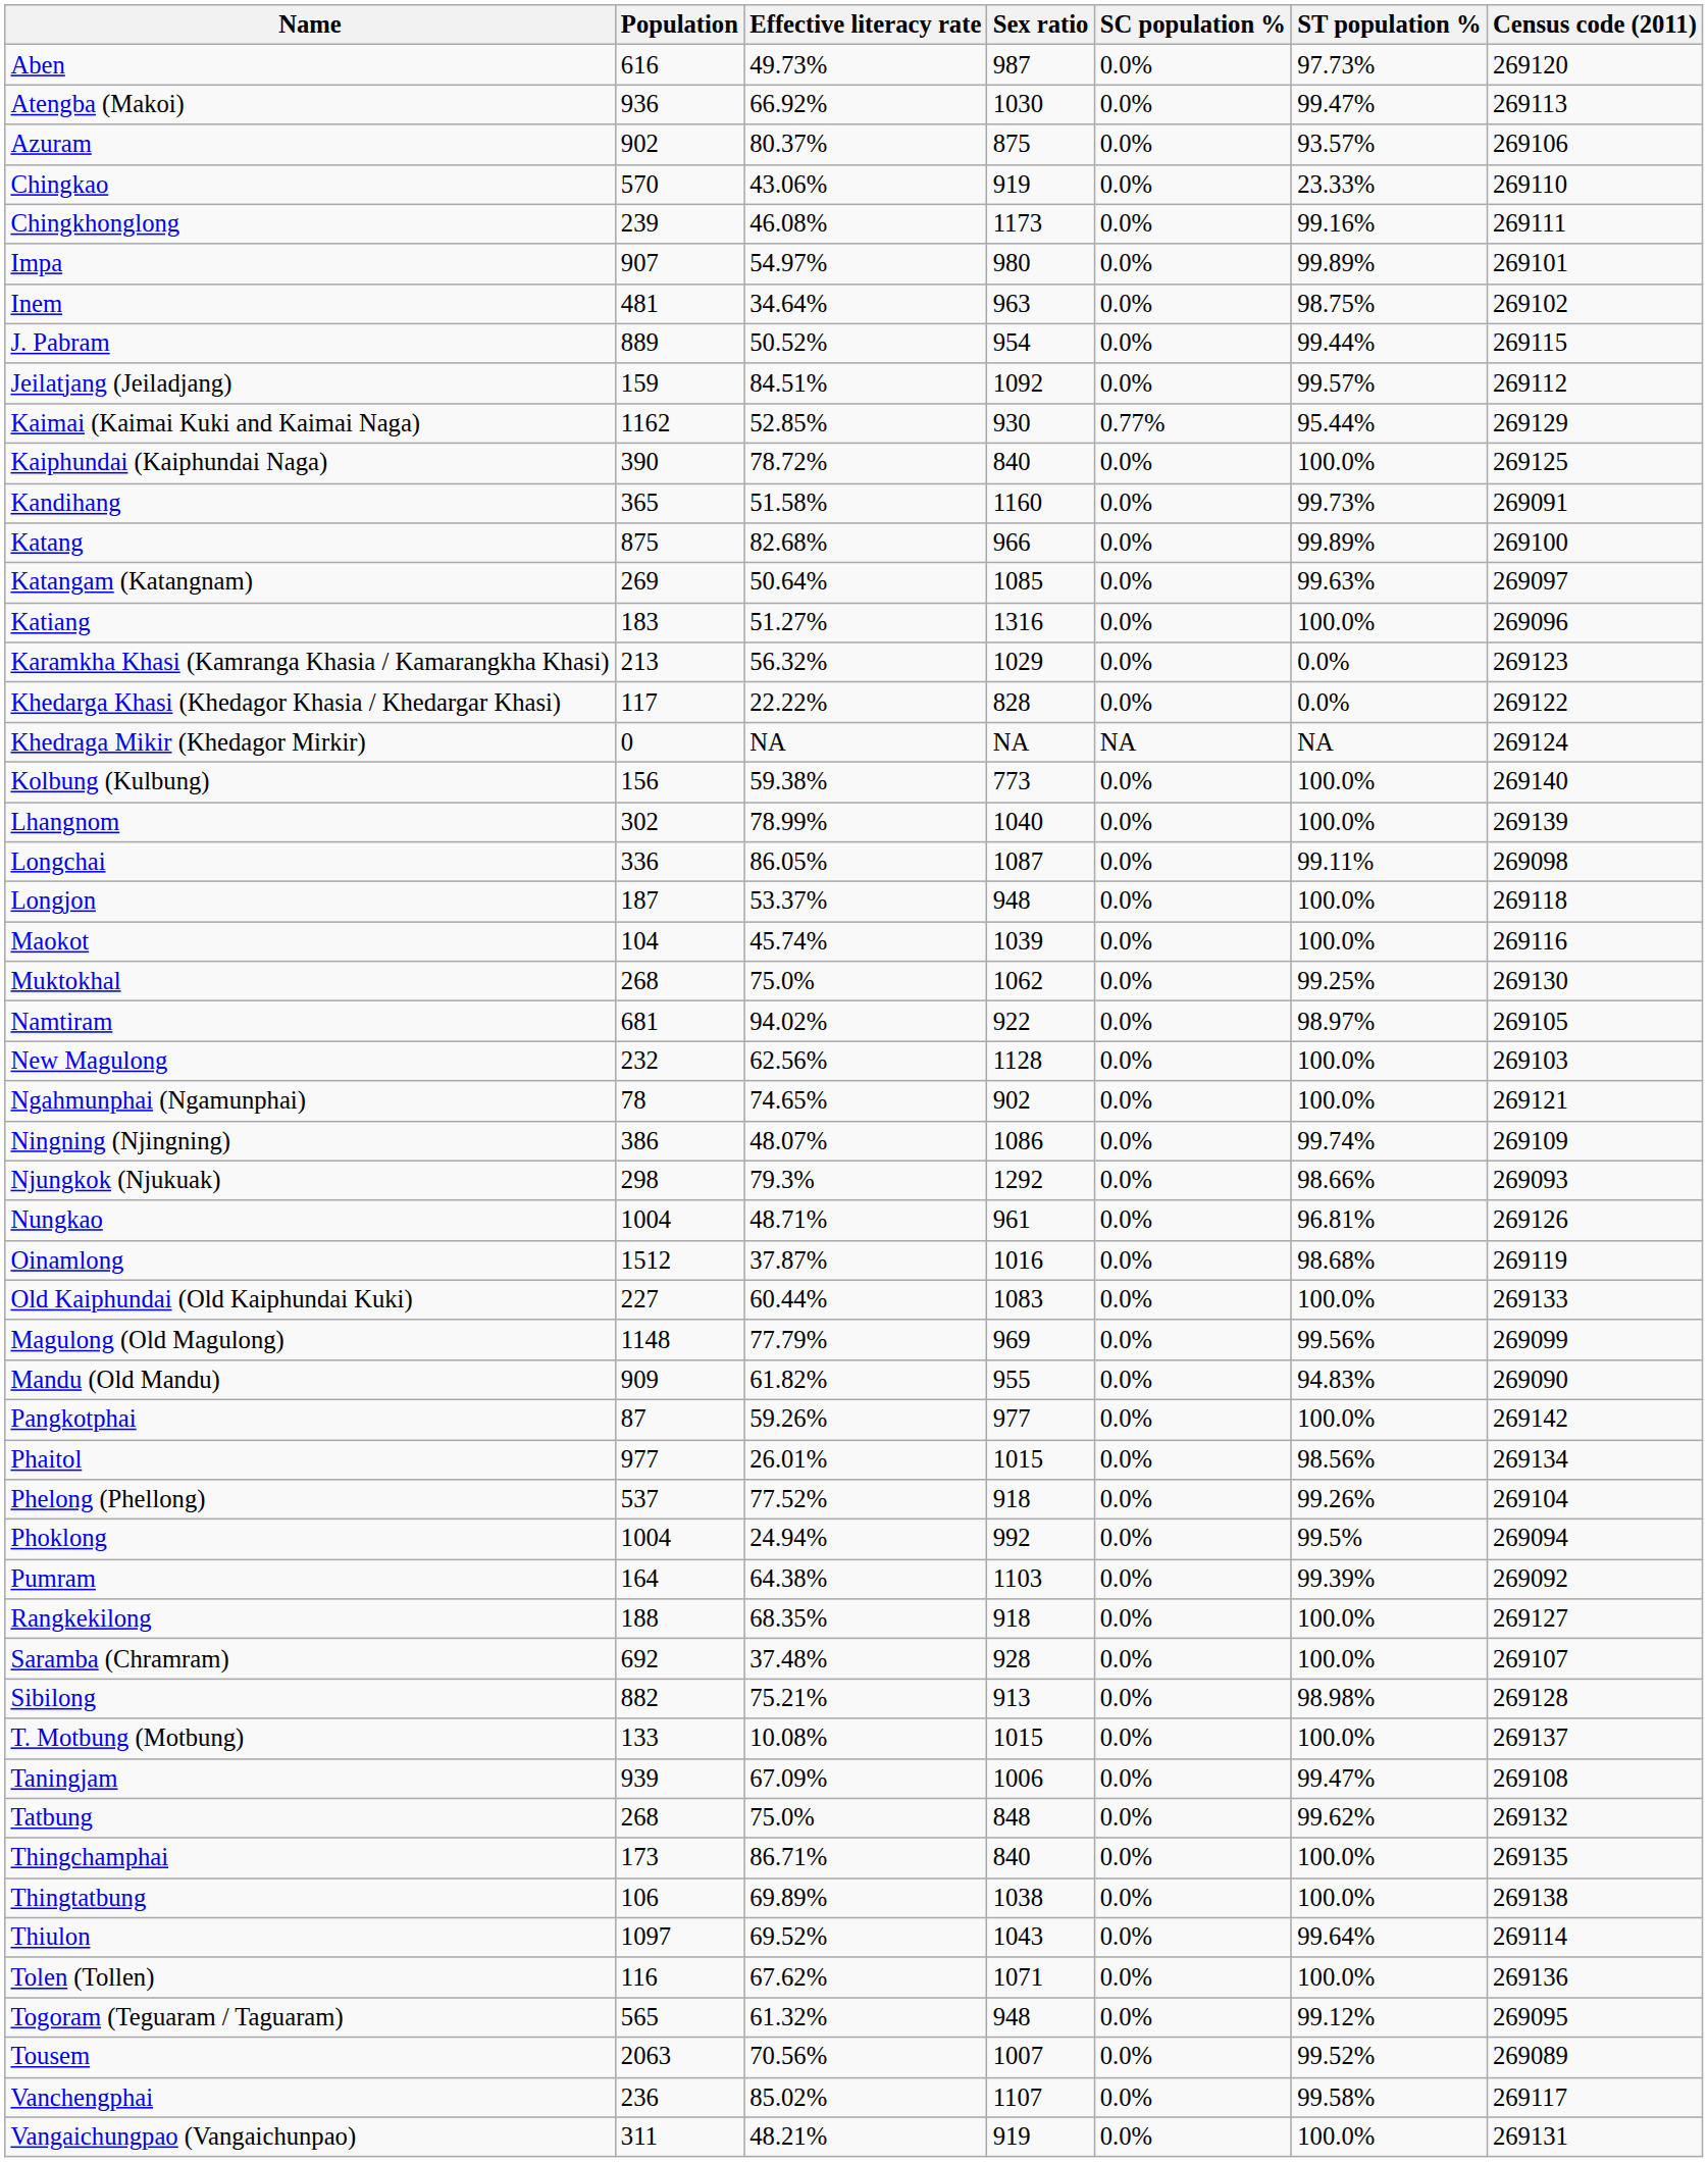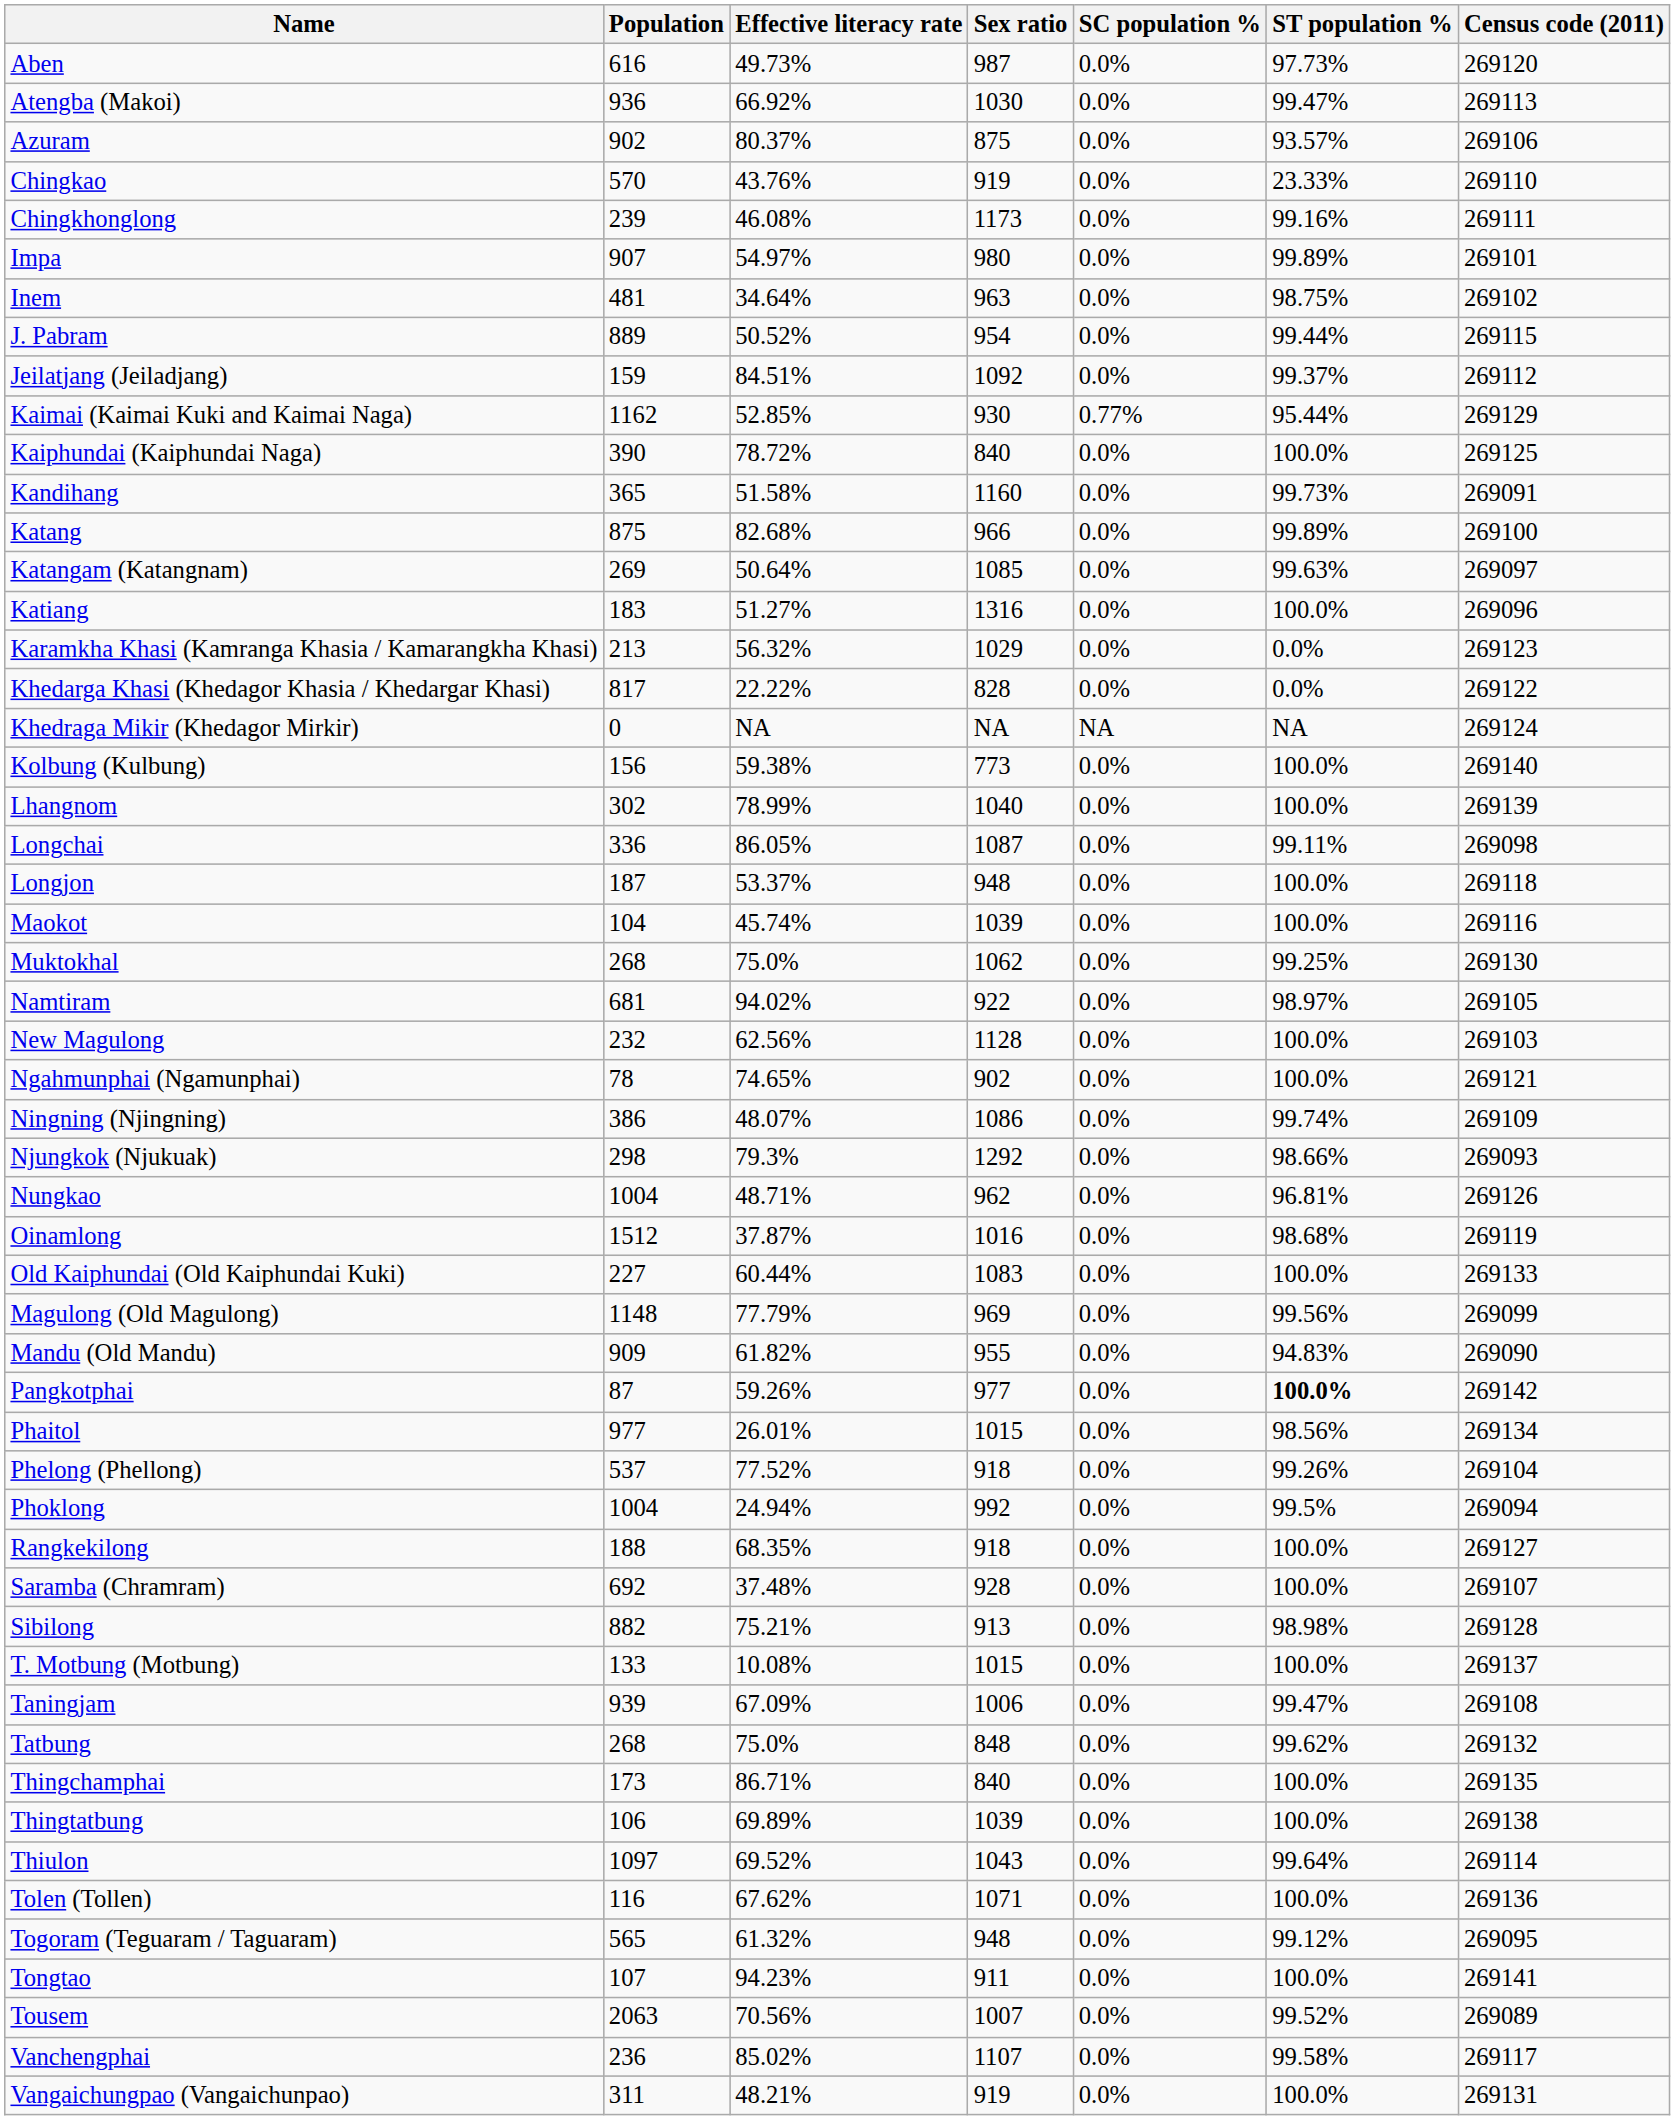 <table class="wikitable sortable">
 <tr>
 <th>Name</th>
 <th>Population</th>
 <th>Effective literacy rate</th>
 <th>Sex ratio</th>
 <th>SC population %</th>
 <th>ST population %</th>
 <th>Census code (2011)</th>
 </tr>
 <tr>
 <td><a href='#'>Aben</a></td>
 <td>616</td>
 <td>49.73%</td>
 <td>987</td>
 <td>0.0%</td>
 <td>97.73%</td>
 <td>269120</td>
 </tr>
 <tr>
 <td><a href='#'>Atengba</a> (Makoi)</td>
 <td>936</td>
 <td>66.92%</td>
 <td>1030</td>
 <td>0.0%</td>
 <td>99.47%</td>
 <td>269113</td>
 </tr>
 <tr>
 <td><a href='#'>Azuram</a></td>
 <td>902</td>
 <td>80.37%</td>
 <td>875</td>
 <td>0.0%</td>
 <td>93.57%</td>
 <td>269106</td>
 </tr>
 <tr>
 <td><a href='#'>Chingkao</a></td>
 <td>570</td>
-<td>43.06%</td>
+<td>43.76%</td>
 <td>919</td>
 <td>0.0%</td>
 <td>23.33%</td>
 <td>269110</td>
 </tr>
 <tr>
 <td><a href='#'>Chingkhonglong</a></td>
 <td>239</td>
 <td>46.08%</td>
 <td>1173</td>
 <td>0.0%</td>
 <td>99.16%</td>
 <td>269111</td>
 </tr>
 <tr>
 <td><a href='#'>Impa</a></td>
 <td>907</td>
 <td>54.97%</td>
 <td>980</td>
 <td>0.0%</td>
 <td>99.89%</td>
 <td>269101</td>
 </tr>
 <tr>
 <td><a href='#'>Inem</a></td>
 <td>481</td>
 <td>34.64%</td>
 <td>963</td>
 <td>0.0%</td>
 <td>98.75%</td>
 <td>269102</td>
 </tr>
 <tr>
 <td><a href='#'>J. Pabram</a></td>
 <td>889</td>
 <td>50.52%</td>
 <td>954</td>
 <td>0.0%</td>
 <td>99.44%</td>
 <td>269115</td>
 </tr>
 <tr>
 <td><a href='#'>Jeilatjang</a> (Jeiladjang)</td>
 <td>159</td>
 <td>84.51%</td>
 <td>1092</td>
 <td>0.0%</td>
-<td>99.57%</td>
+<td>99.37%</td>
 <td>269112</td>
 </tr>
 <tr>
 <td><a href='#'>Kaimai</a> (Kaimai Kuki and Kaimai Naga)</td>
 <td>1162</td>
 <td>52.85%</td>
 <td>930</td>
 <td>0.77%</td>
 <td>95.44%</td>
 <td>269129</td>
 </tr>
 <tr>
 <td><a href='#'>Kaiphundai</a> (Kaiphundai Naga)</td>
 <td>390</td>
 <td>78.72%</td>
 <td>840</td>
 <td>0.0%</td>
 <td>100.0%</td>
 <td>269125</td>
 </tr>
 <tr>
 <td><a href='#'>Kandihang</a></td>
 <td>365</td>
 <td>51.58%</td>
 <td>1160</td>
 <td>0.0%</td>
 <td>99.73%</td>
 <td>269091</td>
 </tr>
 <tr>
 <td><a href='#'>Katang</a></td>
 <td>875</td>
 <td>82.68%</td>
 <td>966</td>
 <td>0.0%</td>
 <td>99.89%</td>
 <td>269100</td>
 </tr>
 <tr>
 <td><a href='#'>Katangam</a> (Katangnam)</td>
 <td>269</td>
 <td>50.64%</td>
 <td>1085</td>
 <td>0.0%</td>
 <td>99.63%</td>
 <td>269097</td>
 </tr>
 <tr>
 <td><a href='#'>Katiang</a></td>
 <td>183</td>
 <td>51.27%</td>
 <td>1316</td>
 <td>0.0%</td>
 <td>100.0%</td>
 <td>269096</td>
 </tr>
 <tr>
 <td><a href='#'>Karamkha Khasi</a> (Kamranga Khasia / Kamarangkha Khasi)</td>
 <td>213</td>
 <td>56.32%</td>
 <td>1029</td>
 <td>0.0%</td>
 <td>0.0%</td>
 <td>269123</td>
 </tr>
 <tr>
 <td><a href='#'>Khedarga Khasi</a> (Khedagor Khasia / Khedargar Khasi)</td>
-<td>117</td>
+<td>817</td>
 <td>22.22%</td>
 <td>828</td>
 <td>0.0%</td>
 <td>0.0%</td>
 <td>269122</td>
 </tr>
 <tr>
 <td><a href='#'>Khedraga Mikir</a> (Khedagor Mirkir)</td>
 <td>0</td>
 <td>NA</td>
 <td>NA</td>
 <td>NA</td>
 <td>NA</td>
 <td>269124</td>
 </tr>
 <tr>
 <td><a href='#'>Kolbung</a> (Kulbung)</td>
 <td>156</td>
 <td>59.38%</td>
 <td>773</td>
 <td>0.0%</td>
 <td>100.0%</td>
 <td>269140</td>
 </tr>
 <tr>
 <td><a href='#'>Lhangnom</a></td>
 <td>302</td>
 <td>78.99%</td>
 <td>1040</td>
 <td>0.0%</td>
 <td>100.0%</td>
 <td>269139</td>
 </tr>
 <tr>
 <td><a href='#'>Longchai</a></td>
 <td>336</td>
 <td>86.05%</td>
 <td>1087</td>
 <td>0.0%</td>
 <td>99.11%</td>
 <td>269098</td>
 </tr>
 <tr>
 <td><a href='#'>Longjon</a></td>
 <td>187</td>
 <td>53.37%</td>
 <td>948</td>
 <td>0.0%</td>
 <td>100.0%</td>
 <td>269118</td>
 </tr>
 <tr>
 <td><a href='#'>Maokot</a></td>
 <td>104</td>
 <td>45.74%</td>
 <td>1039</td>
 <td>0.0%</td>
 <td>100.0%</td>
 <td>269116</td>
 </tr>
 <tr>
 <td><a href='#'>Muktokhal</a></td>
 <td>268</td>
 <td>75.0%</td>
 <td>1062</td>
 <td>0.0%</td>
 <td>99.25%</td>
 <td>269130</td>
 </tr>
 <tr>
 <td><a href='#'>Namtiram</a></td>
 <td>681</td>
 <td>94.02%</td>
 <td>922</td>
 <td>0.0%</td>
 <td>98.97%</td>
 <td>269105</td>
 </tr>
 <tr>
 <td><a href='#'>New Magulong</a></td>
 <td>232</td>
 <td>62.56%</td>
 <td>1128</td>
 <td>0.0%</td>
 <td>100.0%</td>
 <td>269103</td>
 </tr>
 <tr>
 <td><a href='#'>Ngahmunphai</a> (Ngamunphai)</td>
 <td>78</td>
 <td>74.65%</td>
 <td>902</td>
 <td>0.0%</td>
 <td>100.0%</td>
 <td>269121</td>
 </tr>
 <tr>
 <td><a href='#'>Ningning</a> (Njingning)</td>
 <td>386</td>
 <td>48.07%</td>
 <td>1086</td>
 <td>0.0%</td>
 <td>99.74%</td>
 <td>269109</td>
 </tr>
 <tr>
 <td><a href='#'>Njungkok</a> (Njukuak)</td>
 <td>298</td>
 <td>79.3%</td>
 <td>1292</td>
 <td>0.0%</td>
 <td>98.66%</td>
 <td>269093</td>
 </tr>
 <tr>
 <td><a href='#'>Nungkao</a></td>
 <td>1004</td>
 <td>48.71%</td>
-<td>961</td>
+<td>962</td>
 <td>0.0%</td>
 <td>96.81%</td>
 <td>269126</td>
 </tr>
 <tr>
 <td><a href='#'>Oinamlong</a></td>
 <td>1512</td>
 <td>37.87%</td>
 <td>1016</td>
 <td>0.0%</td>
 <td>98.68%</td>
 <td>269119</td>
 </tr>
 <tr>
 <td><a href='#'>Old Kaiphundai</a> (Old Kaiphundai Kuki)</td>
 <td>227</td>
 <td>60.44%</td>
 <td>1083</td>
 <td>0.0%</td>
 <td>100.0%</td>
 <td>269133</td>
 </tr>
 <tr>
 <td><a href='#'>Magulong</a> (Old Magulong)</td>
 <td>1148</td>
 <td>77.79%</td>
 <td>969</td>
 <td>0.0%</td>
 <td>99.56%</td>
 <td>269099</td>
 </tr>
 <tr>
 <td><a href='#'>Mandu</a> (Old Mandu)</td>
 <td>909</td>
 <td>61.82%</td>
 <td>955</td>
 <td>0.0%</td>
 <td>94.83%</td>
 <td>269090</td>
 </tr>
 <tr>
 <td><a href='#'>Pangkotphai</a></td>
 <td>87</td>
 <td>59.26%</td>
 <td>977</td>
 <td>0.0%</td>
-<td>100.0%</td>
+<td><strong>100.0%</strong></td>
 <td>269142</td>
 </tr>
 <tr>
 <td><a href='#'>Phaitol</a></td>
 <td>977</td>
 <td>26.01%</td>
 <td>1015</td>
 <td>0.0%</td>
 <td>98.56%</td>
 <td>269134</td>
 </tr>
 <tr>
 <td><a href='#'>Phelong</a> (Phellong)</td>
 <td>537</td>
 <td>77.52%</td>
 <td>918</td>
 <td>0.0%</td>
 <td>99.26%</td>
 <td>269104</td>
 </tr>
 <tr>
 <td><a href='#'>Phoklong</a></td>
 <td>1004</td>
 <td>24.94%</td>
 <td>992</td>
 <td>0.0%</td>
 <td>99.5%</td>
 <td>269094</td>
-</tr>
-<tr>
-<td><a href='#'>Pumram</a></td>
-<td>164</td>
-<td>64.38%</td>
-<td>1103</td>
-<td>0.0%</td>
-<td>99.39%</td>
-<td>269092</td>
 </tr>
 <tr>
 <td><a href='#'>Rangkekilong</a></td>
 <td>188</td>
 <td>68.35%</td>
 <td>918</td>
 <td>0.0%</td>
 <td>100.0%</td>
 <td>269127</td>
 </tr>
 <tr>
 <td><a href='#'>Saramba</a> (Chramram)</td>
 <td>692</td>
 <td>37.48%</td>
 <td>928</td>
 <td>0.0%</td>
 <td>100.0%</td>
 <td>269107</td>
 </tr>
 <tr>
 <td><a href='#'>Sibilong</a></td>
 <td>882</td>
 <td>75.21%</td>
 <td>913</td>
 <td>0.0%</td>
 <td>98.98%</td>
 <td>269128</td>
 </tr>
 <tr>
 <td><a href='#'>T. Motbung</a> (Motbung)</td>
 <td>133</td>
 <td>10.08%</td>
 <td>1015</td>
 <td>0.0%</td>
 <td>100.0%</td>
 <td>269137</td>
 </tr>
 <tr>
 <td><a href='#'>Taningjam</a></td>
 <td>939</td>
 <td>67.09%</td>
 <td>1006</td>
 <td>0.0%</td>
 <td>99.47%</td>
 <td>269108</td>
 </tr>
 <tr>
 <td><a href='#'>Tatbung</a></td>
 <td>268</td>
 <td>75.0%</td>
 <td>848</td>
 <td>0.0%</td>
 <td>99.62%</td>
 <td>269132</td>
 </tr>
 <tr>
 <td><a href='#'>Thingchamphai</a></td>
 <td>173</td>
 <td>86.71%</td>
 <td>840</td>
 <td>0.0%</td>
 <td>100.0%</td>
 <td>269135</td>
 </tr>
 <tr>
 <td><a href='#'>Thingtatbung</a></td>
 <td>106</td>
 <td>69.89%</td>
-<td>1038</td>
+<td>1039</td>
 <td>0.0%</td>
 <td>100.0%</td>
 <td>269138</td>
 </tr>
 <tr>
 <td><a href='#'>Thiulon</a></td>
 <td>1097</td>
 <td>69.52%</td>
 <td>1043</td>
 <td>0.0%</td>
 <td>99.64%</td>
 <td>269114</td>
 </tr>
 <tr>
 <td><a href='#'>Tolen</a> (Tollen)</td>
 <td>116</td>
 <td>67.62%</td>
 <td>1071</td>
 <td>0.0%</td>
 <td>100.0%</td>
 <td>269136</td>
 </tr>
 <tr>
 <td><a href='#'>Togoram</a> (Teguaram / Taguaram)</td>
 <td>565</td>
 <td>61.32%</td>
 <td>948</td>
 <td>0.0%</td>
 <td>99.12%</td>
 <td>269095</td>
 </tr>
 <tr>
+<td><a href='#'>Tongtao</a></td>
+<td>107</td>
+<td>94.23%</td>
+<td>911</td>
+<td>0.0%</td>
+<td>100.0%</td>
+<td>269141</td>
+</tr>
+<tr>
 <td><a href='#'>Tousem</a></td>
 <td>2063</td>
 <td>70.56%</td>
 <td>1007</td>
 <td>0.0%</td>
 <td>99.52%</td>
 <td>269089</td>
 </tr>
 <tr>
 <td><a href='#'>Vanchengphai</a></td>
 <td>236</td>
 <td>85.02%</td>
 <td>1107</td>
 <td>0.0%</td>
 <td>99.58%</td>
 <td>269117</td>
 </tr>
 <tr>
 <td><a href='#'>Vangaichungpao</a> (Vangaichunpao)</td>
 <td>311</td>
 <td>48.21%</td>
 <td>919</td>
 <td>0.0%</td>
 <td>100.0%</td>
 <td>269131</td>
 </tr>
 </table>
